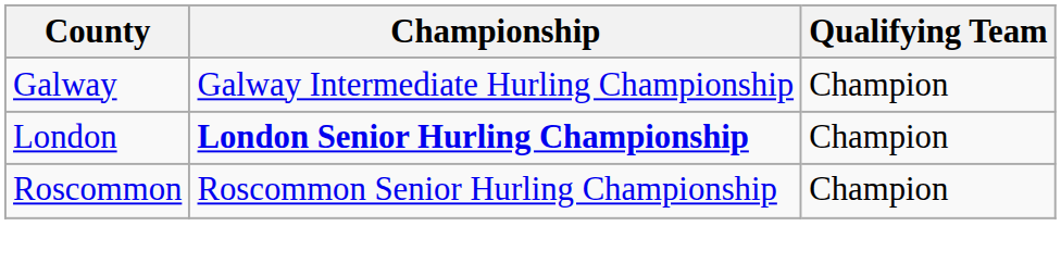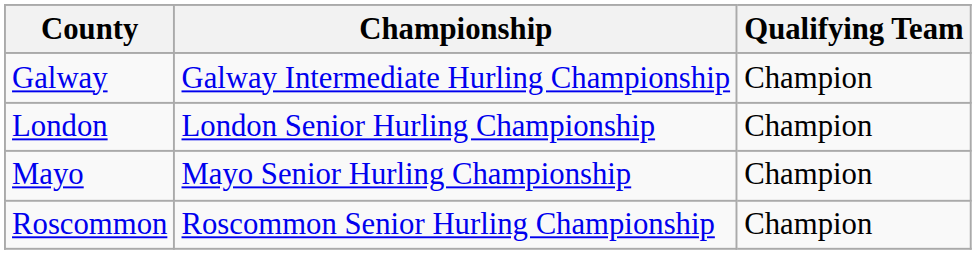 <table class="wikitable">
 <tr>
 <th>County</th>
 <th>Championship</th>
 <th>Qualifying Team</th>
 </tr>
 <tr>
 <td> <a href='#'>Galway</a></td>
 <td><a href='#'>Galway Intermediate Hurling Championship</a></td>
 <td>Champion</td>
 </tr>
 <tr>
 <td> <a href='#'>London</a></td>
-<td><strong><a href='#'>London Senior Hurling Championship</a></strong></td>
+<td><a href='#'>London Senior Hurling Championship</a></td>
+<td>Champion</td>
+</tr>
+<tr>
+<td> <a href='#'>Mayo</a></td>
+<td><a href='#'>Mayo Senior Hurling Championship</a></td>
 <td>Champion</td>
 </tr>
 <tr>
 <td> <a href='#'>Roscommon</a></td>
 <td><a href='#'>Roscommon Senior Hurling Championship</a></td>
 <td>Champion</td>
 </tr>
 </table>
